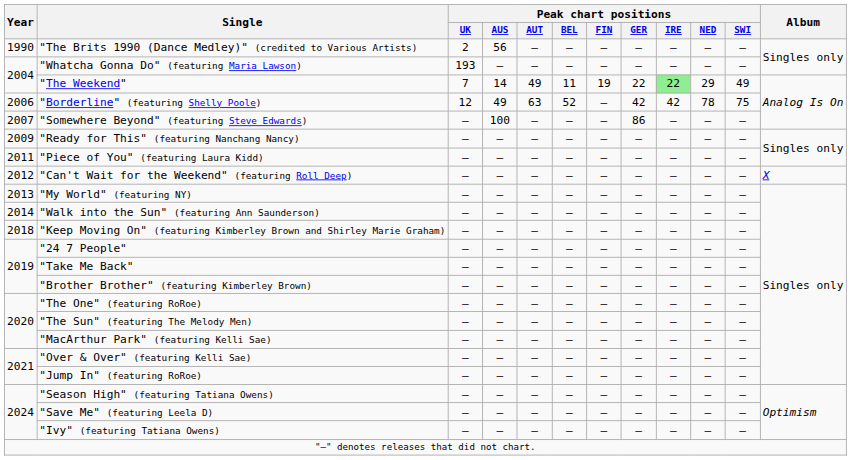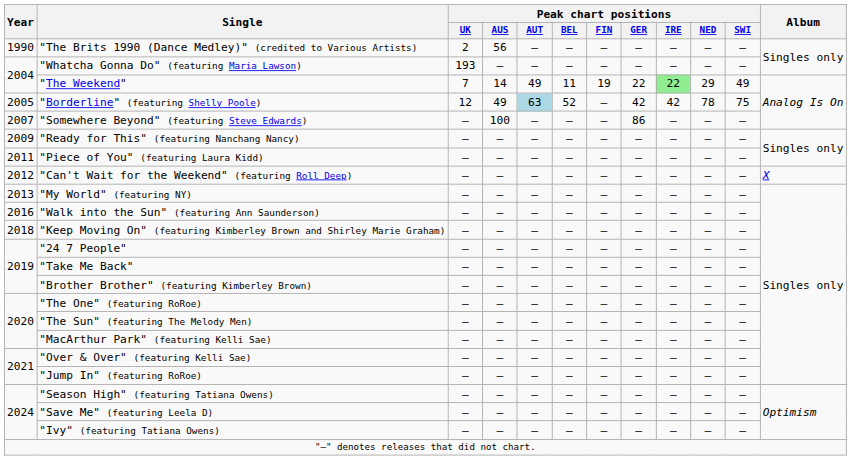 <table class="wikitable" style="text-align:center;">
 <tr>
 <th rowspan="2">Year</th>
 <th rowspan="2">Single</th>
 <th colspan="9">Peak chart positions</th>
 <th rowspan="2">Album</th>
 </tr>
 <tr style="font-size:smaller;">
 <th width="35"><a href='#'>UK</a><br></th>
 <th width="35"><a href='#'>AUS</a><br></th>
 <th width="35"><a href='#'>AUT</a></th>
 <th width="35"><a href='#'>BEL</a></th>
 <th width="35"><a href='#'>FIN</a></th>
 <th width="35"><a href='#'>GER</a></th>
 <th width="35"><a href='#'>IRE</a></th>
 <th width="35"><a href='#'>NED</a></th>
 <th width="35"><a href='#'>SWI</a></th>
 </tr>
 <tr>
 <td>1990</td>
 <td align="left">"The Brits 1990 (Dance Medley)" <small>(credited to Various Artists)</small></td>
 <td>2</td>
 <td>56</td>
 <td>—</td>
 <td>—</td>
 <td>—</td>
 <td>—</td>
 <td>—</td>
 <td>—</td>
 <td>—</td>
 <td align="left" rowspan="2">Singles only</td>
 </tr>
 <tr>
 <td rowspan=2>2004</td>
 <td align="left">"Whatcha Gonna Do" <small>(featuring <a href='#'>Maria Lawson</a>)</small></td>
 <td>193</td>
 <td>—</td>
 <td>—</td>
 <td>—</td>
 <td>—</td>
 <td>—</td>
 <td>—</td>
 <td>—</td>
 <td>—</td>
 </tr>
 <tr>
 <td align="left">"<a href='#'>The Weekend</a>"</td>
 <td>7</td>
 <td>14</td>
 <td>49</td>
 <td>11</td>
 <td>19</td>
 <td>22</td>
 <td style="background: lightgreen;">22</td>
 <td>29</td>
 <td>49</td>
 <td align="left" rowspan="3"><em>Analog Is On</em></td>
 </tr>
 <tr>
-<td>2006</td>
+<td>2005</td>
 <td align="left">"<a href='#'>Borderline</a>" <small>(featuring <a href='#'>Shelly Poole</a>)</small></td>
 <td>12</td>
 <td>49</td>
-<td>63</td>
+<td style="background: lightblue;">63</td>
 <td>52</td>
 <td>—</td>
 <td>42</td>
 <td>42</td>
 <td>78</td>
 <td>75</td>
 </tr>
 <tr>
 <td>2007</td>
 <td align="left">"Somewhere Beyond" <small>(featuring <a href='#'>Steve Edwards</a>)</small></td>
 <td>—</td>
 <td>100</td>
 <td>—</td>
 <td>—</td>
 <td>—</td>
 <td>86</td>
 <td>—</td>
 <td>—</td>
 <td>—</td>
 </tr>
 <tr>
 <td>2009</td>
 <td align="left">"Ready for This" <small>(featuring Nanchang Nancy)</small></td>
 <td>—</td>
 <td>—</td>
 <td>—</td>
 <td>—</td>
 <td>—</td>
 <td>—</td>
 <td>—</td>
 <td>—</td>
 <td>—</td>
 <td align="left" rowspan="2">Singles only</td>
 </tr>
 <tr>
 <td>2011</td>
 <td align="left">"Piece of You" <small>(featuring Laura Kidd)</small></td>
 <td>—</td>
 <td>—</td>
 <td>—</td>
 <td>—</td>
 <td>—</td>
 <td>—</td>
 <td>—</td>
 <td>—</td>
 <td>—</td>
 </tr>
 <tr>
 <td>2012</td>
 <td align="left">"Can't Wait for the Weekend" <small>(featuring <a href='#'>Roll Deep</a>)</small></td>
 <td>—</td>
 <td>—</td>
 <td>—</td>
 <td>—</td>
 <td>—</td>
 <td>—</td>
 <td>—</td>
 <td>—</td>
 <td>—</td>
 <td align="left"><em><a href='#'>X</a></em></td>
 </tr>
 <tr>
 <td>2013</td>
 <td align="left">"My World" <small>(featuring NY)</small></td>
 <td>—</td>
 <td>—</td>
 <td>—</td>
 <td>—</td>
 <td>—</td>
 <td>—</td>
 <td>—</td>
 <td>—</td>
 <td>—</td>
 <td align="left" rowspan="11">Singles only</td>
 </tr>
 <tr>
-<td>2014</td>
+<td>2016</td>
 <td align="left">"Walk into the Sun" <small>(featuring Ann Saunderson)</small></td>
 <td>—</td>
 <td>—</td>
 <td>—</td>
 <td>—</td>
 <td>—</td>
 <td>—</td>
 <td>—</td>
 <td>—</td>
 <td>—</td>
 </tr>
 <tr>
 <td>2018</td>
 <td align="left">"Keep Moving On" <small>(featuring Kimberley Brown and Shirley Marie Graham)</small></td>
 <td>—</td>
 <td>—</td>
 <td>—</td>
 <td>—</td>
 <td>—</td>
 <td>—</td>
 <td>—</td>
 <td>—</td>
 <td>—</td>
 </tr>
 <tr>
 <td rowspan=3>2019</td>
 <td align="left">"24 7 People"</td>
 <td>—</td>
 <td>—</td>
 <td>—</td>
 <td>—</td>
 <td>—</td>
 <td>—</td>
 <td>—</td>
 <td>—</td>
 <td>—</td>
 </tr>
 <tr>
 <td align="left">"Take Me Back"</td>
 <td>—</td>
 <td>—</td>
 <td>—</td>
 <td>—</td>
 <td>—</td>
 <td>—</td>
 <td>—</td>
 <td>—</td>
 <td>—</td>
 </tr>
 <tr>
 <td align="left">"Brother Brother" <small>(featuring Kimberley Brown)</small></td>
 <td>—</td>
 <td>—</td>
 <td>—</td>
 <td>—</td>
 <td>—</td>
 <td>—</td>
 <td>—</td>
 <td>—</td>
 <td>—</td>
 </tr>
 <tr>
 <td rowspan=3>2020</td>
 <td align="left">"The One" <small>(featuring RoRoe)</small></td>
 <td>—</td>
 <td>—</td>
 <td>—</td>
 <td>—</td>
 <td>—</td>
 <td>—</td>
 <td>—</td>
 <td>—</td>
 <td>—</td>
 </tr>
 <tr>
 <td align="left">"The Sun" <small>(featuring The Melody Men)</small></td>
 <td>—</td>
 <td>—</td>
 <td>—</td>
 <td>—</td>
 <td>—</td>
 <td>—</td>
 <td>—</td>
 <td>—</td>
 <td>—</td>
 </tr>
 <tr>
 <td align="left">"MacArthur Park" <small>(featuring Kelli Sae)</small></td>
 <td>—</td>
 <td>—</td>
 <td>—</td>
 <td>—</td>
 <td>—</td>
 <td>—</td>
 <td>—</td>
 <td>—</td>
 <td>—</td>
 </tr>
 <tr>
 <td rowspan=2>2021</td>
 <td align="left">"Over & Over" <small>(featuring Kelli Sae)</small></td>
 <td>—</td>
 <td>—</td>
 <td>—</td>
 <td>—</td>
 <td>—</td>
 <td>—</td>
 <td>—</td>
 <td>—</td>
 <td>—</td>
 </tr>
 <tr>
 <td align="left">"Jump In" <small>(featuring RoRoe)</small></td>
 <td>—</td>
 <td>—</td>
 <td>—</td>
 <td>—</td>
 <td>—</td>
 <td>—</td>
 <td>—</td>
 <td>—</td>
 <td>—</td>
 </tr>
 <tr>
 <td rowspan=3>2024</td>
 <td align="left">"Season High" <small>(featuring Tatiana Owens)</small></td>
 <td>—</td>
 <td>—</td>
 <td>—</td>
 <td>—</td>
 <td>—</td>
 <td>—</td>
 <td>—</td>
 <td>—</td>
 <td>—</td>
 <td align="left" rowspan="3"><em>Optimism</em></td>
 </tr>
 <tr>
 <td align="left">"Save Me" <small>(featuring Leela D)</small></td>
 <td>—</td>
 <td>—</td>
 <td>—</td>
 <td>—</td>
 <td>—</td>
 <td>—</td>
 <td>—</td>
 <td>—</td>
 <td>—</td>
 </tr>
 <tr>
 <td align="left">"Ivy" <small>(featuring Tatiana Owens)</small></td>
 <td>—</td>
 <td>—</td>
 <td>—</td>
 <td>—</td>
 <td>—</td>
 <td>—</td>
 <td>—</td>
 <td>—</td>
 <td>—</td>
 </tr>
 <tr>
 <td colspan="17" style="font-size:8pt">"—" denotes releases that did not chart.</td>
 </tr>
 </table>
